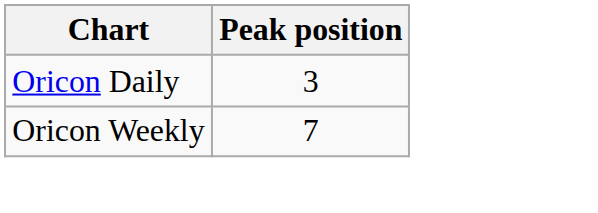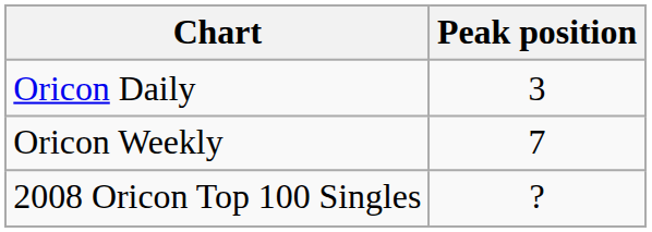 <table class="wikitable">
 <tr>
 <th>Chart</th>
 <th>Peak position</th>
 </tr>
 <tr>
 <td><a href='#'>Oricon</a> Daily</td>
 <td align="center">3</td>
 </tr>
 <tr>
 <td>Oricon Weekly</td>
 <td align="center">7</td>
 </tr>
+<tr>
+<td>2008 Oricon Top 100 Singles</td>
+<td align="center">?</td>
+</tr>
 </table>
